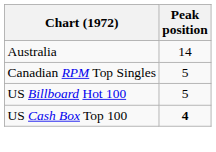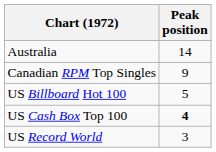 <table class="wikitable sortable">
 <tr>
 <th align="left">Chart (1972)</th>
 <th align="left">Peak<br>position</th>
 </tr>
 <tr>
 <td align="left">Australia</td>
 <td style="text-align:center;">14</td>
 </tr>
 <tr>
 <td align="left">Canadian <em><a href='#'>RPM</a></em> Top Singles</td>
-<td style="text-align:center;">5</td>
+<td style="text-align:center;">9</td>
 </tr>
 <tr>
 <td align="left">US <em><a href='#'>Billboard</a></em> <a href='#'>Hot 100</a></td>
 <td style="text-align:center;">5</td>
 </tr>
 <tr>
 <td align="left">US <em><a href='#'>Cash Box</a></em> Top 100</td>
 <td style="text-align:center;"><strong>4</strong></td>
 </tr>
+<tr>
+<td align="left">US <em><a href='#'>Record World</a></em></td>
+<td style="text-align:center;">3</td>
+</tr>
 </table>
